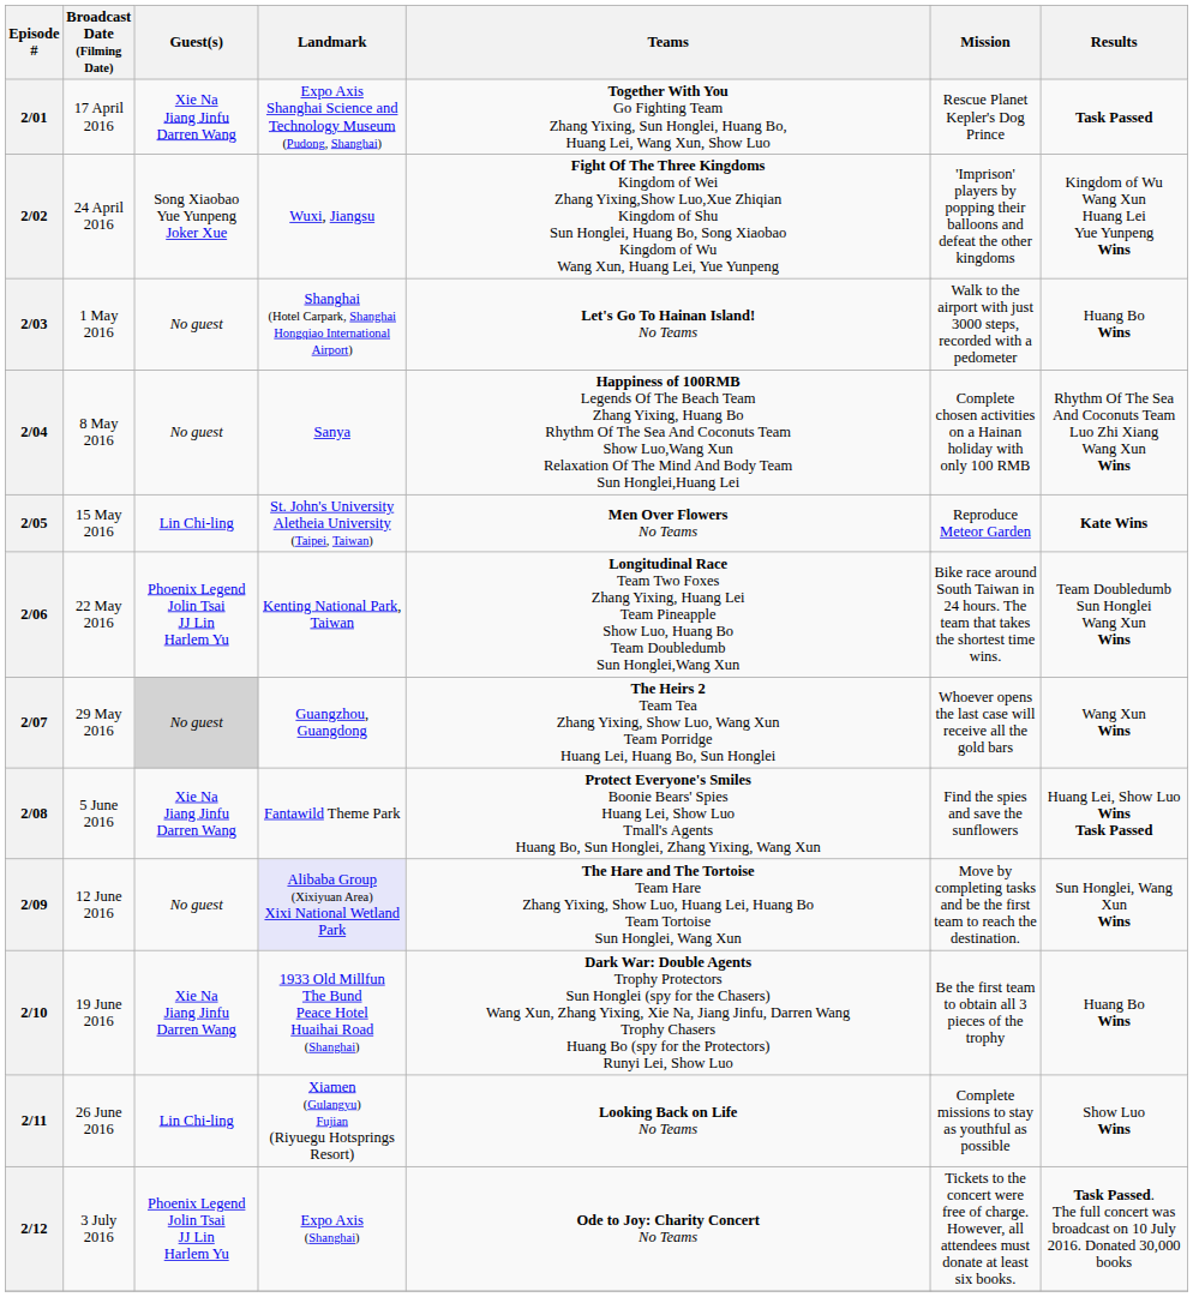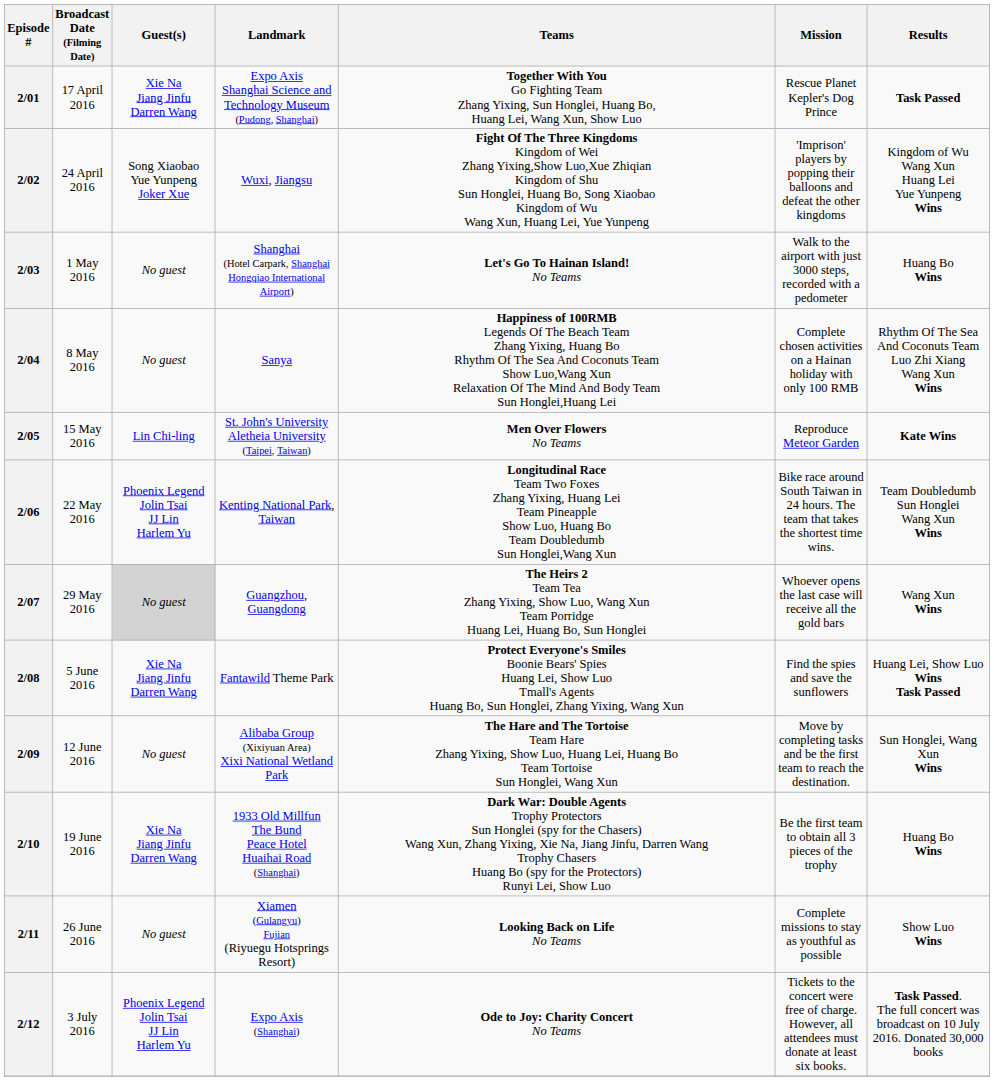 <table class="wikitable" style="text-align:center;width:100%">
 <tr>
 <th style="width:40px;">Episode #</th>
 <th style="width:60px;">Broadcast Date <br><small>(Filming Date)</small></th>
 <th style="width:125px;">Guest(s)</th>
 <th style="width:150px;">Landmark</th>
 <th colspan="4">Teams</th>
 <th style="width:110px;">Mission</th>
 <th style="width:150px;">Results</th>
 </tr>
 <tr>
 <th>2/01</th>
 <td>17 April 2016<br></td>
 <td><a href='#'>Xie Na</a><br><a href='#'>Jiang Jinfu</a><br><a href='#'>Darren Wang</a></td>
 <td><a href='#'>Expo Axis</a><br><a href='#'>Shanghai Science and Technology Museum</a><br><small>(<a href='#'>Pudong</a>, <a href='#'>Shanghai</a>)</small></td>
 <td colspan="4"><strong>Together With You</strong><br><span>Go Fighting Team </span><br>Zhang Yixing, Sun Honglei, Huang Bo,<br>Huang Lei, Wang Xun, Show Luo</td>
 <td>Rescue Planet Kepler's Dog Prince</td>
 <td><span><strong>Task Passed</strong></span></td>
 </tr>
 <tr>
 <th>2/02</th>
 <td>24 April 2016<br></td>
 <td>Song Xiaobao<br>Yue Yunpeng<br><a href='#'>Joker Xue</a></td>
 <td><a href='#'>Wuxi</a>, <a href='#'>Jiangsu</a></td>
 <td colspan="4"><strong>Fight Of The Three Kingdoms</strong><br><span>Kingdom of Wei</span><br>Zhang Yixing,Show Luo,Xue Zhiqian<br><span>Kingdom of Shu</span><br>Sun Honglei, Huang Bo, Song Xiaobao<br><span>Kingdom of Wu</span><br>Wang Xun, Huang Lei, Yue Yunpeng</td>
 <td>'Imprison' players by popping their balloons and defeat the other kingdoms</td>
 <td>Kingdom of Wu<br>Wang Xun<br>Huang Lei<br>Yue Yunpeng<br><span> <strong>Wins</strong></span></td>
 </tr>
 <tr>
 <th>2/03</th>
 <td>1 May 2016<br></td>
 <td><em>No guest</em></td>
 <td><a href='#'>Shanghai</a><br><small>(Hotel Carpark, <a href='#'>Shanghai Hongqiao International Airport</a>)</small></td>
 <td colspan="4"><strong>Let's Go To Hainan Island!</strong><br><em>No Teams</em></td>
 <td>Walk to the airport with just 3000 steps, recorded with a pedometer</td>
 <td>Huang Bo <br><span><strong>Wins</strong></span></td>
 </tr>
 <tr>
 <th>2/04</th>
 <td>8 May 2016<br></td>
 <td><em>No guest</em></td>
 <td><a href='#'>Sanya</a></td>
 <td colspan="4"><strong>Happiness of 100RMB</strong><br><span>Legends Of The Beach Team</span><br>Zhang Yixing, Huang Bo<br><span>Rhythm Of The Sea And Coconuts Team</span><br>Show Luo,Wang Xun<br><span>Relaxation Of The Mind And Body Team</span><br>Sun Honglei,Huang Lei</td>
 <td>Complete chosen activities on a Hainan holiday with only 100 RMB</td>
 <td>Rhythm Of The Sea And Coconuts Team<br>Luo Zhi Xiang<br>Wang Xun<br><span> <strong>Wins</strong></span></td>
 </tr>
 <tr>
 <th>2/05</th>
 <td>15 May 2016<br></td>
 <td><a href='#'>Lin Chi-ling</a></td>
 <td><a href='#'>St. John's University</a><br><a href='#'>Aletheia University</a><br><small>(<a href='#'>Taipei</a>, <a href='#'>Taiwan</a>)</small></td>
 <td colspan="4"><strong>Men Over Flowers</strong><br><em>No Teams</em></td>
 <td>Reproduce <a href='#'>Meteor Garden</a></td>
 <td><span><strong>Kate Wins</strong></span></td>
 </tr>
 <tr>
 <th>2/06</th>
 <td>22 May 2016<br></td>
 <td><a href='#'>Phoenix Legend</a><br><a href='#'>Jolin Tsai</a><br><a href='#'>JJ Lin</a><br><a href='#'>Harlem Yu</a></td>
 <td><a href='#'>Kenting National Park</a>, <a href='#'>Taiwan</a></td>
 <td colspan="4"><strong>Longitudinal Race</strong><br><span>Team Two Foxes</span><br>Zhang Yixing, Huang Lei<br><span>Team Pineapple</span><br>Show Luo, Huang Bo<br><span>Team Doubledumb</span><br>Sun Honglei,Wang Xun</td>
 <td>Bike race around South Taiwan in 24 hours. The team that takes the shortest time wins.</td>
 <td>Team Doubledumb<br>Sun Honglei<br>Wang Xun<br><span> <strong>Wins</strong></span></td>
 </tr>
 <tr>
 <th>2/07</th>
 <td>29 May 2016<br></td>
 <td style="background: lightgrey;"><em>No guest</em></td>
 <td><a href='#'>Guangzhou</a>, <a href='#'>Guangdong</a></td>
 <td colspan="4"><strong>The Heirs 2</strong><br><span>Team Tea</span><br>Zhang Yixing, Show Luo, Wang Xun<br><span>Team Porridge</span><br>Huang Lei, Huang Bo, Sun Honglei</td>
 <td>Whoever opens the last case will receive all the gold bars</td>
 <td>Wang Xun<br><span> <strong>Wins</strong></span></td>
 </tr>
 <tr>
 <th>2/08</th>
 <td>5 June 2016<br></td>
 <td><a href='#'>Xie Na</a><br><a href='#'>Jiang Jinfu</a><br><a href='#'>Darren Wang</a></td>
 <td><a href='#'>Fantawild</a> Theme Park</td>
 <td colspan="4"><strong>Protect Everyone's Smiles</strong><br><span>Boonie Bears' Spies</span><br>Huang Lei, Show Luo<br><span>Tmall's Agents</span><br>Huang Bo, Sun Honglei, Zhang Yixing, Wang Xun</td>
 <td>Find the spies and save the sunflowers</td>
 <td>Huang Lei, Show Luo<br><span> <strong>Wins</strong></span><br><span><strong>Task Passed</strong></span></td>
 </tr>
 <tr>
 <th>2/09</th>
 <td>12 June 2016<br></td>
 <td><em>No guest</em></td>
-<td style="background: lavender;"><a href='#'>Alibaba Group</a><br><small>(Xixiyuan Area)<br><big><a href='#'>Xixi National Wetland Park</a></big></small></td>
+<td><a href='#'>Alibaba Group</a><br><small>(Xixiyuan Area)<br><big><a href='#'>Xixi National Wetland Park</a></big></small></td>
 <td colspan="4"><strong>The Hare and The Tortoise</strong><br><span>Team Hare</span><br>Zhang Yixing, Show Luo, Huang Lei, Huang Bo<br><span>Team Tortoise</span><br>Sun Honglei, Wang Xun</td>
 <td>Move by completing tasks and be the first team to reach the destination.</td>
 <td>Sun Honglei, Wang Xun<br><span> <strong>Wins</strong></span></td>
 </tr>
 <tr>
 <th>2/10</th>
 <td>19 June 2016<br></td>
 <td><a href='#'>Xie Na</a><br><a href='#'>Jiang Jinfu</a><br><a href='#'>Darren Wang</a></td>
 <td><a href='#'>1933 Old Millfun</a><br><a href='#'>The Bund</a><br><a href='#'>Peace Hotel</a><br><a href='#'>Huaihai Road</a><br><small>(<a href='#'>Shanghai</a>)</small></td>
 <td colspan="4"><strong>Dark War: Double Agents</strong><br><span>Trophy Protectors</span><br>Sun Honglei (spy for the Chasers)<br>Wang Xun, Zhang Yixing, Xie Na, Jiang Jinfu, Darren Wang<br><span>Trophy Chasers</span><br>Huang Bo (spy for the Protectors)<br>Runyi Lei, Show Luo</td>
 <td>Be the first team to obtain all 3 pieces of the trophy</td>
 <td>Huang Bo<br><span> <strong>Wins</strong></span></td>
 </tr>
 <tr>
 <th>2/11</th>
 <td>26 June 2016<br></td>
-<td><a href='#'>Lin Chi-ling</a></td>
+<td><em>No guest</em></td>
 <td><a href='#'>Xiamen</a><br><small>(<a href='#'>Gulangyu</a>)<br><a href='#'>Fujian</a><br></small>(Riyuegu Hotsprings Resort)</td>
 <td colspan="4"><strong>Looking Back on Life</strong><br><em>No Teams</em></td>
 <td>Complete missions to stay as youthful as possible</td>
 <td>Show Luo<br><span> <strong>Wins</strong></span></td>
 </tr>
 <tr>
 <th>2/12</th>
 <td>3 July 2016<br></td>
 <td><a href='#'>Phoenix Legend</a><br><a href='#'>Jolin Tsai</a><br><a href='#'>JJ Lin</a><br><a href='#'>Harlem Yu</a></td>
 <td><a href='#'>Expo Axis</a><br><small>(<a href='#'>Shanghai</a>)</small></td>
 <td colspan="4"><strong>Ode to Joy: Charity Concert</strong><br><em>No Teams</em></td>
 <td>Tickets to the concert were free of charge. However, all attendees must donate at least six books.</td>
 <td><span><strong>Task Passed</strong></span>. <br>The full concert was broadcast on 10 July 2016. Donated 30,000 books</td>
 </tr>
 <tr>
 </tr>
 </table>
